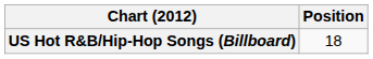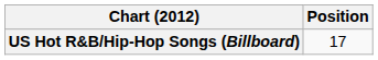 <table class="wikitable plainrowheaders" style="text-align:center;">
 <tr>
 <th scope="col">Chart (2012)</th>
 <th scope="col">Position</th>
 </tr>
 <tr>
 <th scope="row">US Hot R&B/Hip-Hop Songs (<em>Billboard</em>)</th>
-<td>18</td>
+<td>17</td>
 </tr>
 </table>
